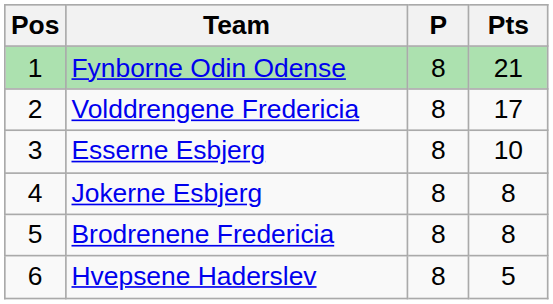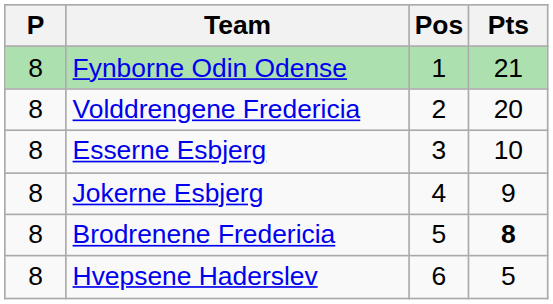 <table class="wikitable" style="font-size: 100%">
 <tr>
+<th width=30>P</th>
+<th width=200>Team</th>
 <th width=20>Pos</th>
-<th width=200>Team</th>
-<th width=30>P</th>
 <th width=40>Pts</th>
 </tr>
 <tr align=center style="background:#ACE1AF;">
+<td>8</td>
+<td align="left"><a href='#'>Fynborne Odin Odense</a></td>
 <td>1</td>
-<td align="left"><a href='#'>Fynborne Odin Odense</a></td>
-<td>8</td>
 <td>21</td>
 </tr>
 <tr align=center>
+<td>8</td>
+<td align="left"><a href='#'>Volddrengene Fredericia</a></td>
 <td>2</td>
-<td align="left"><a href='#'>Volddrengene Fredericia</a></td>
-<td>8</td>
-<td>17</td>
+<td>20</td>
 </tr>
 <tr align=center>
+<td>8</td>
+<td align="left"><a href='#'>Esserne Esbjerg</a></td>
 <td>3</td>
-<td align="left"><a href='#'>Esserne Esbjerg</a></td>
-<td>8</td>
 <td>10</td>
 </tr>
 <tr align=center>
+<td>8</td>
+<td align="left"><a href='#'>Jokerne Esbjerg</a></td>
 <td>4</td>
-<td align="left"><a href='#'>Jokerne Esbjerg</a></td>
-<td>8</td>
-<td>8</td>
+<td>9</td>
 </tr>
 <tr align=center>
+<td>8</td>
+<td align="left"><a href='#'>Brodrenene Fredericia</a></td>
 <td>5</td>
-<td align="left"><a href='#'>Brodrenene Fredericia</a></td>
-<td>8</td>
-<td>8</td>
+<td><strong>8</strong></td>
 </tr>
 <tr align=center>
+<td>8</td>
+<td align="left"><a href='#'>Hvepsene Haderslev</a></td>
 <td>6</td>
-<td align="left"><a href='#'>Hvepsene Haderslev</a></td>
-<td>8</td>
 <td>5</td>
 </tr>
 </table>
